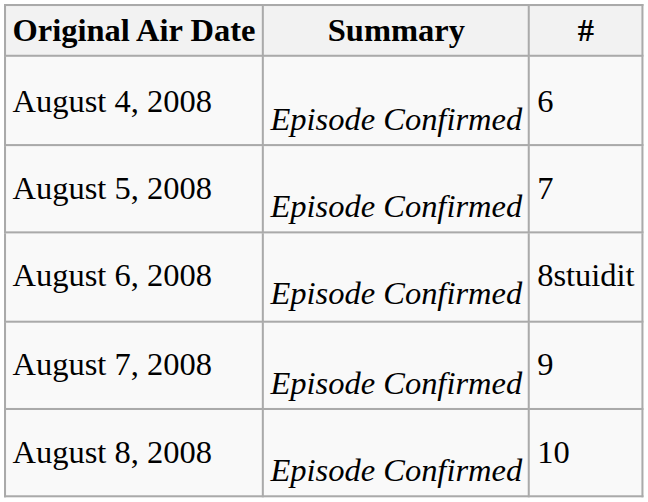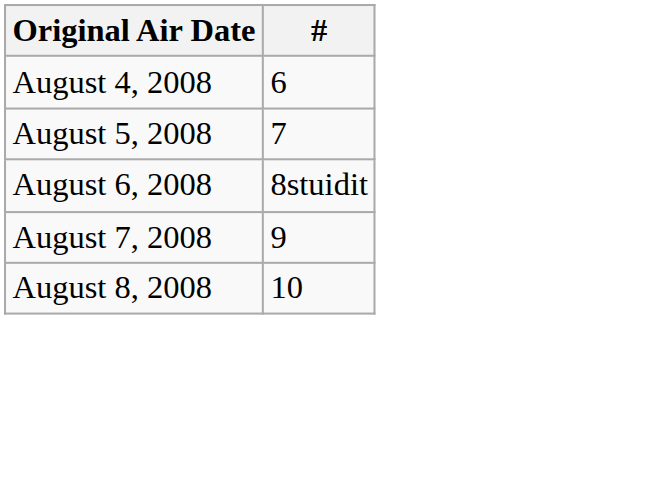 <table class="wikitable">
 <tr>
 <th>Original Air Date</th>
-<th>Summary</th>
 <th>#</th>
 </tr>
 <tr>
 <td>August 4, 2008</td>
-<td><br><em>Episode Confirmed</em></td>
 <td>6</td>
 </tr>
 <tr>
 <td>August 5, 2008</td>
-<td><br><em>Episode Confirmed</em></td>
 <td>7</td>
 </tr>
 <tr>
 <td>August 6, 2008</td>
-<td><br><em>Episode Confirmed</em></td>
 <td>8stuidit</td>
 </tr>
 <tr>
 <td>August 7, 2008</td>
-<td><br><em>Episode Confirmed</em></td>
 <td>9</td>
 </tr>
 <tr>
 <td>August 8, 2008</td>
-<td><br><em>Episode Confirmed</em></td>
 <td>10</td>
 </tr>
 </table>
